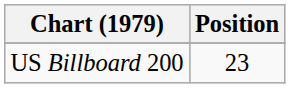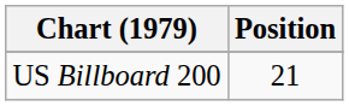 <table class="wikitable plainrowheaders">
 <tr>
 <th>Chart (1979)</th>
 <th>Position</th>
 </tr>
 <tr>
 </tr>
 <tr>
 <td>US <em>Billboard</em> 200</td>
-<td align="center">23</td>
+<td align="center">21</td>
 </tr>
 </table>
